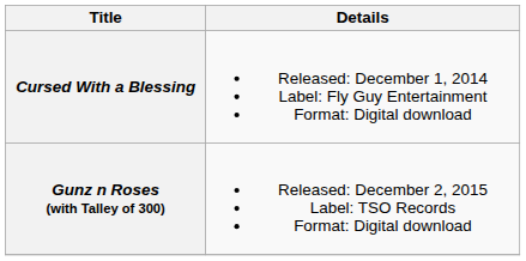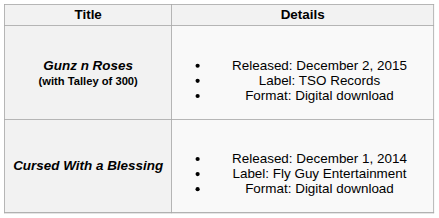 <table class="wikitable plainrowheaders" style="text-align:center;">
 <tr>
 <th scope="col" style="width:12em;">Title</th>
 <th scope="col" style="width:19em;">Details</th>
 </tr>
 <tr>
+<th scope="row"><em>Gunz n Roses</em><br><small>(with Talley of 300)</small></th>
+<td><br><ul><li>Released: December 2, 2015</li><li>Label: TSO Records</li><li>Format: Digital download</li></ul></td>
+</tr>
+<tr>
 <th scope="row"><em>Cursed With a Blessing</em></th>
 <td><br><ul><li>Released: December 1, 2014</li><li>Label: Fly Guy Entertainment</li><li>Format: Digital download</li></ul></td>
 </tr>
 <tr>
-<th scope="row"><em>Gunz n Roses</em><br><small>(with Talley of 300)</small></th>
-<td><br><ul><li>Released: December 2, 2015</li><li>Label: TSO Records</li><li>Format: Digital download</li></ul></td>
-</tr>
-<tr>
 </tr>
 </table>
